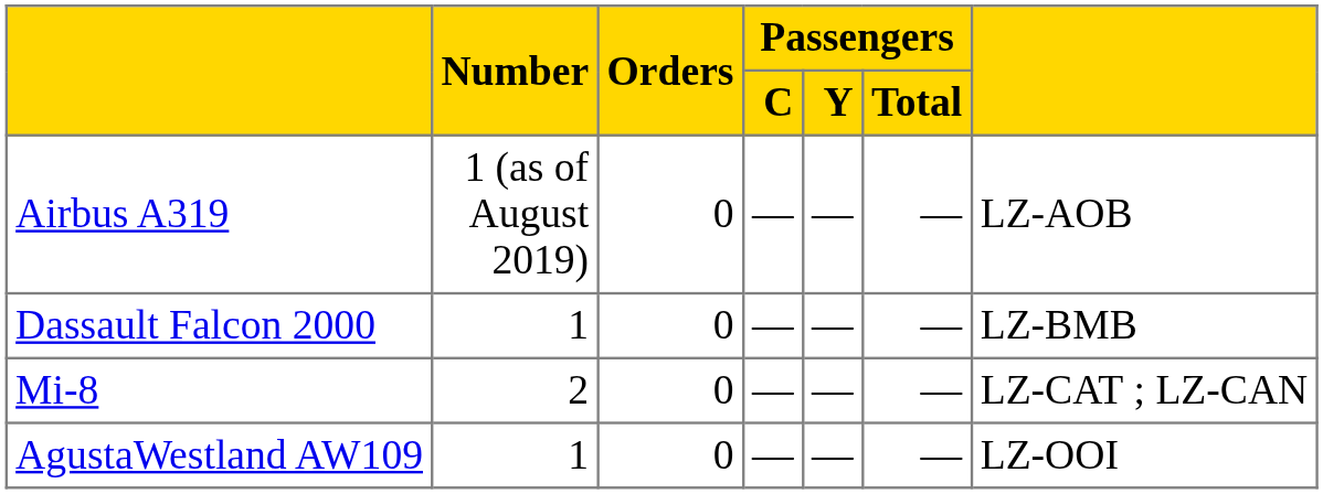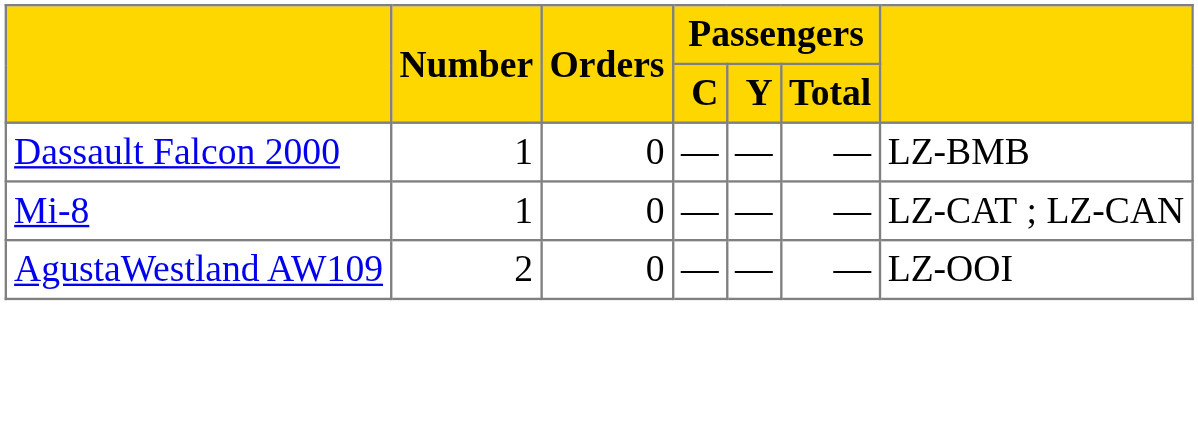 <table class="toccolours" border="1" cellpadding="3" style="border-collapse:collapse;text-align:right;margin:1em auto;">
 <tr bgcolor=#FFD700>
 <th rowspan="2" style="text-align:left;"></th>
 <th rowspan="2" style="width:35px;">Number</th>
 <th rowspan="2" style="width:25px;">Orders</th>
 <th colspan="3" style="text-align:center;">Passengers</th>
 <th rowspan="2" style="text-align:left;"></th>
 </tr>
 <tr bgcolor=#FFD700>
 <th><abbr>C</abbr></th>
 <th><abbr>Y</abbr></th>
 <th>Total</th>
 </tr>
 <tr>
-<td style="text-align:left;"><a href='#'>Airbus A319</a></td>
-<td>1 (as of August 2019)</td>
-<td>0</td>
-<td>—</td>
-<td>—</td>
-<td>—</td>
-<td style="text-align:left;">LZ-AOB</td>
-</tr>
-<tr>
 <td style="text-align:left;"><a href='#'>Dassault Falcon 2000</a></td>
 <td>1</td>
 <td>0</td>
 <td>—</td>
 <td>—</td>
 <td>—</td>
 <td style="text-align:left;">LZ-BMB</td>
 </tr>
 <tr>
 <td style="text-align:left;"><a href='#'>Mi-8</a></td>
-<td>2</td>
+<td>1</td>
 <td>0</td>
 <td>—</td>
 <td>—</td>
 <td>—</td>
 <td style="text-align:left;">LZ-CAT ; LZ-CAN</td>
 </tr>
 <tr>
 <td style="text-align:left;"><a href='#'>AgustaWestland AW109</a></td>
-<td>1</td>
+<td>2</td>
 <td>0</td>
 <td>—</td>
 <td>—</td>
 <td>—</td>
 <td style="text-align:left;">LZ-OOI</td>
 </tr>
 </table>
